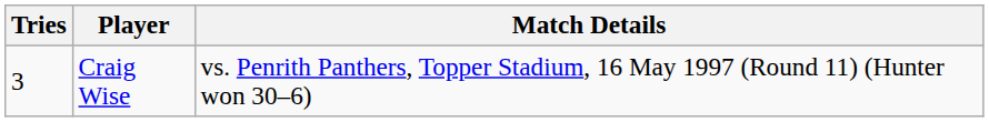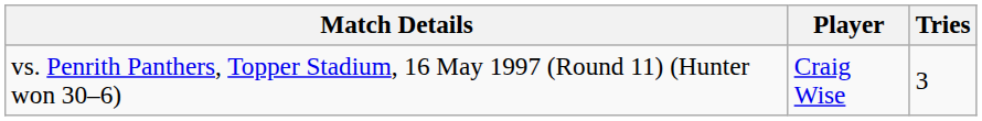 <table class="wikitable">
 <tr>
+<th>Match Details</th>
+<th>Player</th>
 <th>Tries</th>
-<th>Player</th>
-<th>Match Details</th>
 </tr>
 <tr>
+<td>vs. <a href='#'>Penrith Panthers</a>, <a href='#'>Topper Stadium</a>, 16 May 1997 (Round 11) (Hunter won 30–6)</td>
+<td><a href='#'>Craig Wise</a></td>
 <td>3</td>
-<td><a href='#'>Craig Wise</a></td>
-<td>vs. <a href='#'>Penrith Panthers</a>, <a href='#'>Topper Stadium</a>, 16 May 1997 (Round 11) (Hunter won 30–6)</td>
 </tr>
 </table>
